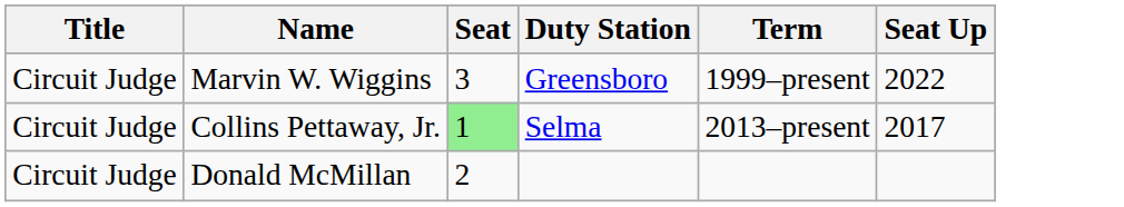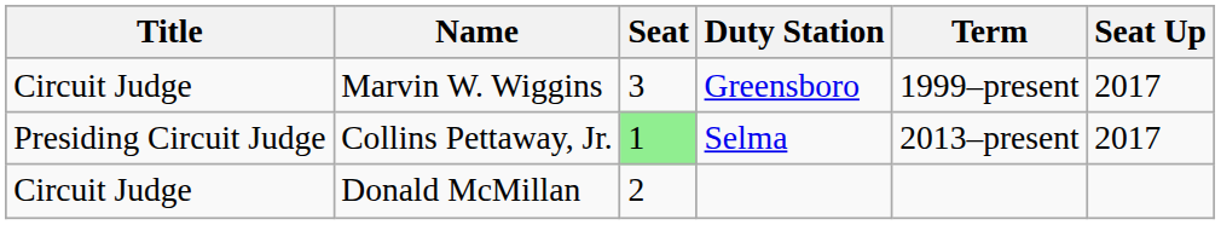 <table class = "wikitable">
 <tr>
 <th>Title</th>
 <th>Name</th>
 <th>Seat</th>
 <th>Duty Station</th>
 <th>Term</th>
 <th>Seat Up</th>
 </tr>
 <tr>
 <td>Circuit Judge</td>
 <td>Marvin W. Wiggins</td>
 <td>3</td>
 <td><a href='#'>Greensboro</a></td>
 <td>1999–present</td>
-<td>2022</td>
+<td>2017</td>
 </tr>
 <tr>
-<td>Circuit Judge</td>
+<td>Presiding Circuit Judge</td>
 <td>Collins Pettaway, Jr.</td>
 <td style="background: lightgreen;">1</td>
 <td><a href='#'>Selma</a></td>
 <td>2013–present</td>
 <td>2017</td>
 </tr>
 <tr>
 <td>Circuit Judge</td>
 <td>Donald McMillan</td>
 <td>2</td>
 <td></td>
 <td></td>
 <td></td>
 </tr>
 </table>
